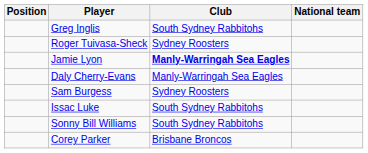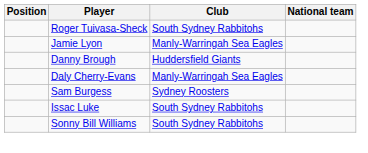 <table class="wikitable collapsible collapsed">
 <tr>
 <th>Position</th>
 <th>Player</th>
 <th>Club</th>
 <th>National team</th>
 </tr>
 <tr>
 <td></td>
-<td> <a href='#'>Greg Inglis</a></td>
+<td> <a href='#'>Roger Tuivasa-Sheck</a></td>
 <td> <a href='#'>South Sydney Rabbitohs</a></td>
 <td></td>
 </tr>
 <tr>
 <td></td>
-<td> <a href='#'>Roger Tuivasa-Sheck</a></td>
-<td> <a href='#'>Sydney Roosters</a></td>
+<td> <a href='#'>Jamie Lyon</a></td>
+<td> <a href='#'>Manly-Warringah Sea Eagles</a></td>
 <td></td>
 </tr>
 <tr>
 <td></td>
-<td> <a href='#'>Jamie Lyon</a></td>
-<td><strong> <a href='#'>Manly-Warringah Sea Eagles</a></strong></td>
+<td> <a href='#'>Danny Brough</a></td>
+<td> <a href='#'>Huddersfield Giants</a></td>
 <td></td>
 </tr>
 <tr>
 <td></td>
 <td> <a href='#'>Daly Cherry-Evans</a></td>
 <td> <a href='#'>Manly-Warringah Sea Eagles</a></td>
 <td></td>
 </tr>
 <tr>
 <td></td>
 <td> <a href='#'>Sam Burgess</a></td>
 <td> <a href='#'>Sydney Roosters</a></td>
 <td></td>
 </tr>
 <tr>
 <td></td>
 <td> <a href='#'>Issac Luke</a></td>
 <td> <a href='#'>South Sydney Rabbitohs</a></td>
 <td></td>
 </tr>
 <tr>
 <td></td>
 <td> <a href='#'>Sonny Bill Williams</a></td>
 <td> <a href='#'>South Sydney Rabbitohs</a></td>
 <td></td>
 </tr>
-<tr>
-<td></td>
-<td> <a href='#'>Corey Parker</a></td>
-<td> <a href='#'>Brisbane Broncos</a></td>
-<td></td>
-</tr>
 </table>
